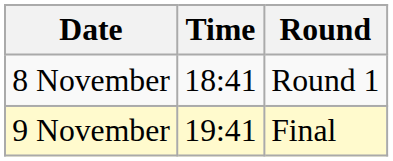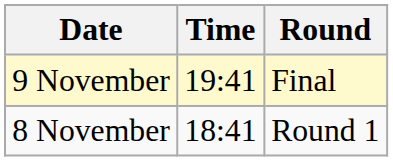 <table class="wikitable">
 <tr>
 <th>Date</th>
 <th>Time</th>
 <th>Round</th>
 </tr>
+<tr bgcolor="lemonchiffon">
+<td>9 November</td>
+<td>19:41</td>
+<td>Final</td>
+</tr>
 <tr>
 <td>8 November</td>
 <td>18:41</td>
 <td>Round 1</td>
 </tr>
-<tr bgcolor="lemonchiffon">
-<td>9 November</td>
-<td>19:41</td>
-<td>Final</td>
-</tr>
 </table>
